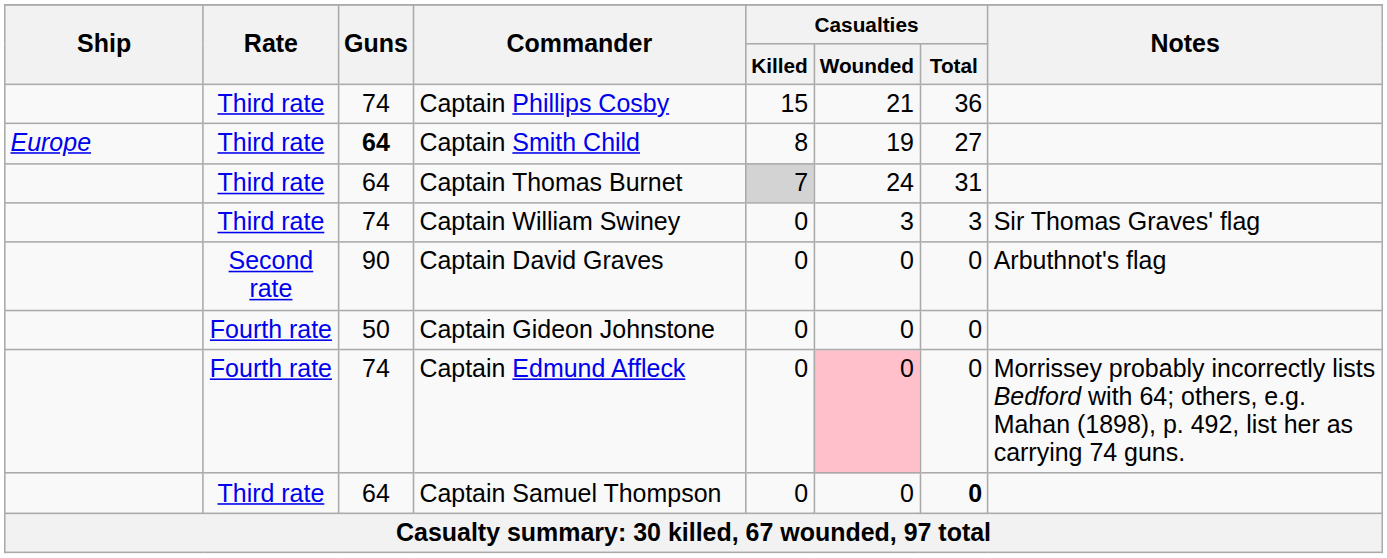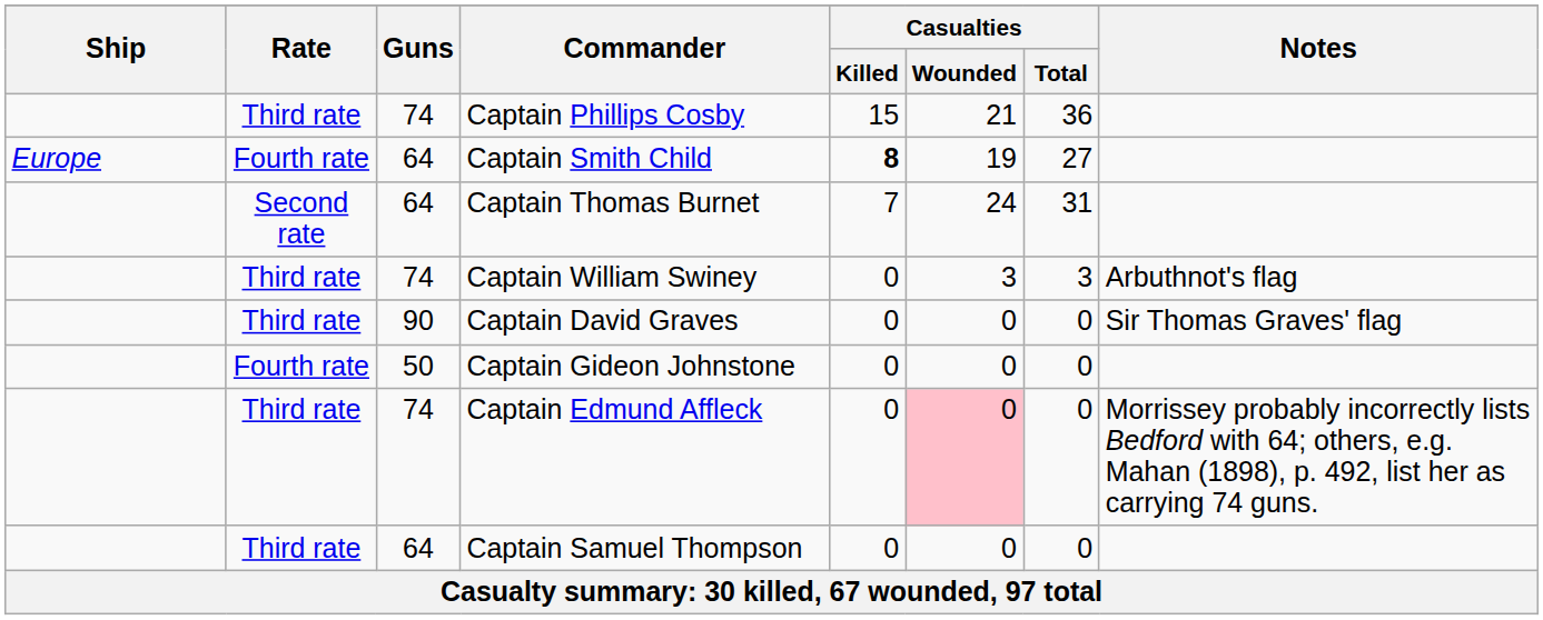 <table class="wikitable" width=100%>
 <tr>
 </tr>
 <tr>
 <th width=15%; rowspan=2>Ship</th>
 <th width=10%; rowspan=2>Rate</th>
 <th width=5%; rowspan=2>Guns</th>
 <th width=25%; rowspan=2>Commander</th>
 <th width=15%; colspan=3><small>Casualties</small></th>
 <th width=30%; rowspan=2>Notes</th>
 </tr>
 <tr valign="top">
 <th width=5%;><small> Killed </small></th>
 <th width=5%;><small> Wounded </small></th>
 <th width=5%;><small> Total</small></th>
 </tr>
 <tr valign="top">
 <td></td>
 <td align = center><a href='#'>Third rate</a></td>
 <td align = center>74</td>
 <td>Captain <a href='#'>Phillips Cosby</a></td>
 <td align = right>15</td>
 <td align = right>21</td>
 <td align = right>36</td>
 <td></td>
 </tr>
 <tr valign="top">
 <td><a href='#'><em>Europe</em></a></td>
-<td align = center><a href='#'>Third rate</a></td>
-<td align = center><strong>64</strong></td>
+<td align = center><a href='#'>Fourth rate</a></td>
+<td align = center>64</td>
 <td>Captain <a href='#'>Smith Child</a></td>
-<td align = right>8</td>
+<td align = right><strong>8</strong></td>
 <td align = right>19</td>
 <td align = right>27</td>
 <td></td>
 </tr>
 <tr valign="top">
 <td></td>
-<td align = center><a href='#'>Third rate</a></td>
+<td align = center><a href='#'>Second rate</a></td>
 <td align = center>64</td>
 <td>Captain Thomas Burnet</td>
-<td align = right style="background: lightgrey;">7</td>
+<td align = right>7</td>
 <td align = right>24</td>
 <td align = right>31</td>
 <td></td>
 </tr>
 <tr valign="top">
 <td></td>
 <td align = center><a href='#'>Third rate</a></td>
 <td align = center>74</td>
 <td>Captain William Swiney</td>
 <td align = right>0</td>
 <td align = right>3</td>
 <td align = right>3</td>
-<td>Sir Thomas Graves' flag</td>
+<td>Arbuthnot's flag</td>
 </tr>
 <tr valign="top">
 <td></td>
-<td align = center><a href='#'>Second rate</a></td>
+<td align = center><a href='#'>Third rate</a></td>
 <td align = center>90</td>
 <td>Captain David Graves</td>
 <td align = right>0</td>
 <td align = right>0</td>
 <td align = right>0</td>
-<td>Arbuthnot's flag</td>
+<td>Sir Thomas Graves' flag</td>
 </tr>
 <tr valign="top">
 <td></td>
 <td align = center><a href='#'>Fourth rate</a></td>
 <td align = center>50</td>
 <td>Captain Gideon Johnstone</td>
 <td align = right>0</td>
 <td align = right>0</td>
 <td align = right>0</td>
 <td></td>
 </tr>
 <tr valign="top">
 <td></td>
-<td align = center><a href='#'>Fourth rate</a></td>
+<td align = center><a href='#'>Third rate</a></td>
 <td align = center>74</td>
 <td>Captain <a href='#'>Edmund Affleck</a></td>
 <td align = right>0</td>
 <td align = right style="background: pink;">0</td>
 <td align = right>0</td>
 <td>Morrissey probably incorrectly lists <em>Bedford</em> with 64; others, e.g. Mahan (1898), p. 492, list her as carrying 74 guns.</td>
 </tr>
 <tr valign="top">
 <td></td>
 <td align = center><a href='#'>Third rate</a></td>
 <td align = center>64</td>
 <td>Captain Samuel Thompson</td>
 <td align = right>0</td>
 <td align = right>0</td>
-<td align = right><strong>0</strong></td>
+<td align = right>0</td>
 <td></td>
 </tr>
 <tr valign="top">
 <th scope="row" colspan="11">Casualty summary: 30 killed, 67 wounded, 97 total </th>
 </tr>
 </table>
